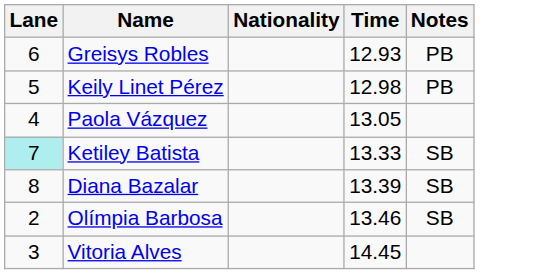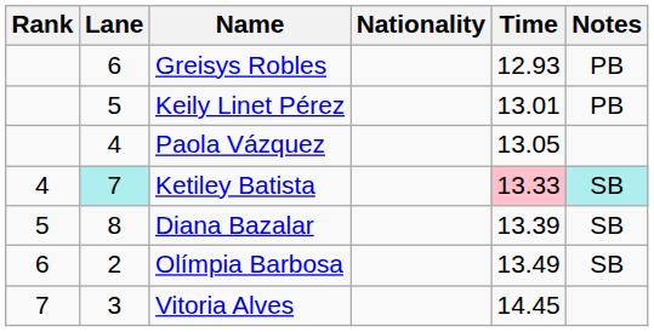 <table class="wikitable sortable" style="text-align:center">
 <tr>
+<th>Rank</th>
 <th>Lane</th>
 <th>Name</th>
 <th>Nationality</th>
 <th>Time</th>
 <th>Notes</th>
 </tr>
 <tr>
+<td></td>
 <td>6</td>
 <td align=left><a href='#'>Greisys Robles</a></td>
 <td align=left></td>
 <td>12.93</td>
 <td>PB</td>
 </tr>
 <tr>
+<td></td>
 <td>5</td>
 <td align=left><a href='#'>Keily Linet Pérez</a></td>
 <td align=left></td>
-<td>12.98</td>
+<td>13.01</td>
 <td>PB</td>
 </tr>
 <tr>
+<td></td>
 <td>4</td>
 <td align=left><a href='#'>Paola Vázquez</a></td>
 <td align=left></td>
 <td>13.05</td>
 <td></td>
 </tr>
 <tr>
+<td>4</td>
 <td style="background: paleturquoise;">7</td>
 <td align=left><a href='#'>Ketiley Batista</a></td>
 <td align=left></td>
-<td>13.33</td>
-<td>SB</td>
+<td style="background: pink;">13.33</td>
+<td style="background: paleturquoise;">SB</td>
 </tr>
 <tr>
+<td>5</td>
 <td>8</td>
 <td align=left><a href='#'>Diana Bazalar</a></td>
 <td align=left></td>
 <td>13.39</td>
 <td>SB</td>
 </tr>
 <tr>
+<td>6</td>
 <td>2</td>
 <td align=left><a href='#'>Olímpia Barbosa</a></td>
 <td align=left></td>
-<td>13.46</td>
+<td>13.49</td>
 <td>SB</td>
 </tr>
 <tr>
+<td>7</td>
 <td>3</td>
 <td align=left><a href='#'>Vitoria Alves</a></td>
 <td align=left></td>
 <td>14.45</td>
 <td></td>
 </tr>
 </table>
